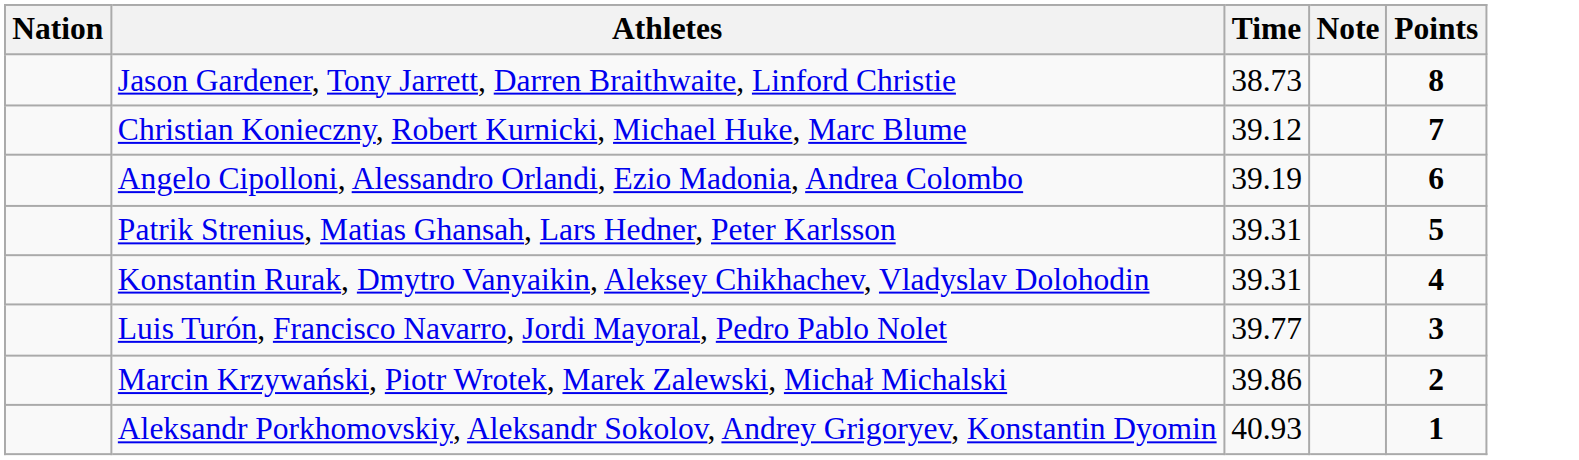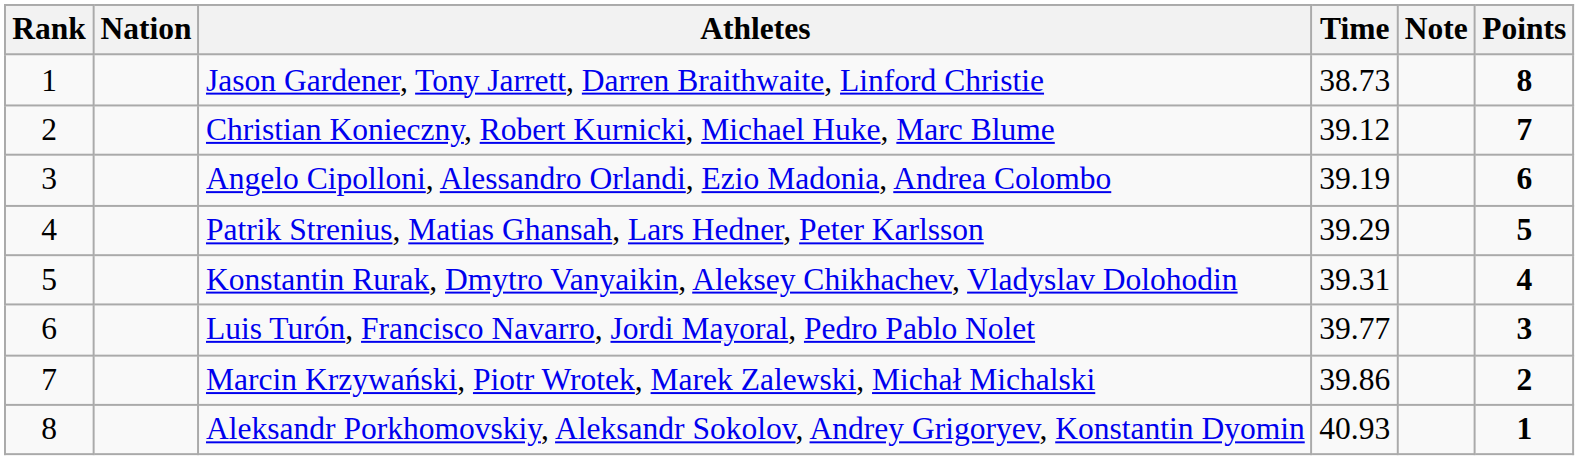 <table class="wikitable sortable" style="text-align:center">
 <tr>
+<th>Rank</th>
 <th>Nation</th>
 <th>Athletes</th>
 <th>Time</th>
 <th>Note</th>
 <th>Points</th>
 </tr>
 <tr>
+<td>1</td>
 <td align=left></td>
 <td align=left><a href='#'>Jason Gardener</a>, <a href='#'>Tony Jarrett</a>, <a href='#'>Darren Braithwaite</a>, <a href='#'>Linford Christie</a></td>
 <td>38.73</td>
 <td></td>
 <td><strong>8</strong></td>
 </tr>
 <tr>
+<td>2</td>
 <td align=left></td>
 <td align=left><a href='#'>Christian Konieczny</a>, <a href='#'>Robert Kurnicki</a>, <a href='#'>Michael Huke</a>, <a href='#'>Marc Blume</a></td>
 <td>39.12</td>
 <td></td>
 <td><strong>7</strong></td>
 </tr>
 <tr>
+<td>3</td>
 <td align=left></td>
 <td align=left><a href='#'>Angelo Cipolloni</a>, <a href='#'>Alessandro Orlandi</a>, <a href='#'>Ezio Madonia</a>, <a href='#'>Andrea Colombo</a></td>
 <td>39.19</td>
 <td></td>
 <td><strong>6</strong></td>
 </tr>
 <tr>
+<td>4</td>
 <td align=left></td>
 <td align=left><a href='#'>Patrik Strenius</a>, <a href='#'>Matias Ghansah</a>, <a href='#'>Lars Hedner</a>, <a href='#'>Peter Karlsson</a></td>
-<td>39.31</td>
+<td>39.29</td>
 <td></td>
 <td><strong>5</strong></td>
 </tr>
 <tr>
+<td>5</td>
 <td align=left></td>
 <td align=left><a href='#'>Konstantin Rurak</a>, <a href='#'>Dmytro Vanyaikin</a>, <a href='#'>Aleksey Chikhachev</a>, <a href='#'>Vladyslav Dolohodin</a></td>
 <td>39.31</td>
 <td></td>
 <td><strong>4</strong></td>
 </tr>
 <tr>
+<td>6</td>
 <td align=left></td>
 <td align=left><a href='#'>Luis Turón</a>, <a href='#'>Francisco Navarro</a>, <a href='#'>Jordi Mayoral</a>, <a href='#'>Pedro Pablo Nolet</a></td>
 <td>39.77</td>
 <td></td>
 <td><strong>3</strong></td>
 </tr>
 <tr>
+<td>7</td>
 <td align=left></td>
 <td align=left><a href='#'>Marcin Krzywański</a>, <a href='#'>Piotr Wrotek</a>, <a href='#'>Marek Zalewski</a>, <a href='#'>Michał Michalski</a></td>
 <td>39.86</td>
 <td></td>
 <td><strong>2</strong></td>
 </tr>
 <tr>
+<td>8</td>
 <td align=left></td>
 <td align=left><a href='#'>Aleksandr Porkhomovskiy</a>, <a href='#'>Aleksandr Sokolov</a>, <a href='#'>Andrey Grigoryev</a>, <a href='#'>Konstantin Dyomin</a></td>
 <td>40.93</td>
 <td></td>
 <td><strong>1</strong></td>
 </tr>
 </table>
